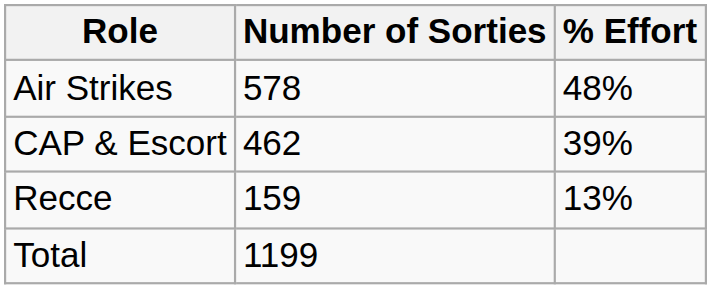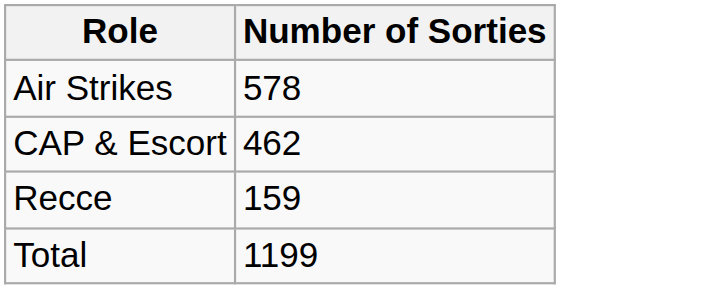 <table class="wikitable">
 <tr>
 <th>Role</th>
 <th>Number of Sorties</th>
-<th>% Effort</th>
 </tr>
 <tr>
 <td>Air Strikes</td>
 <td>578</td>
-<td>48%</td>
 </tr>
 <tr>
 <td>CAP & Escort</td>
 <td>462</td>
-<td>39%</td>
 </tr>
 <tr>
 <td>Recce</td>
 <td>159</td>
-<td>13%</td>
 </tr>
 <tr>
 <td>Total</td>
 <td>1199</td>
-<td></td>
 </tr>
 </table>
